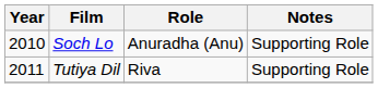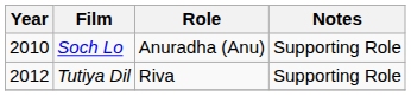 <table class="wikitable sortable">
 <tr>
 <th>Year</th>
 <th>Film</th>
 <th>Role</th>
 <th>Notes</th>
 </tr>
 <tr>
 <td>2010</td>
 <td><em><a href='#'>Soch Lo</a></em></td>
 <td>Anuradha (Anu)</td>
 <td>Supporting Role</td>
 </tr>
 <tr>
-<td>2011</td>
+<td>2012</td>
 <td><em>Tutiya Dil</em></td>
 <td>Riva</td>
 <td>Supporting Role</td>
 </tr>
 <tr>
 </tr>
 </table>
